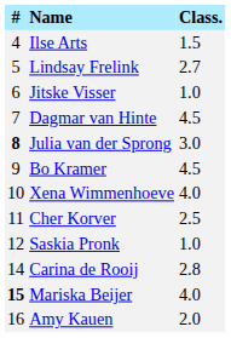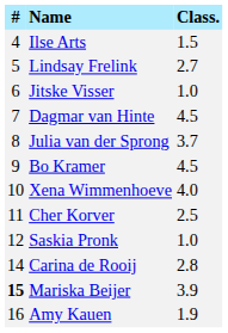 <table border=0 cellpadding=2 cellspacing=0  |- bgcolor=#F2F2F2 style="text-align:center; font-size:90%;">
 <tr bgcolor=#ADEBFD>
 <th>#</th>
 <th align=left>Name</th>
 <th align=left>Class.</th>
 </tr>
 <tr>
 <td>4</td>
 <td align=left><a href='#'>Ilse Arts</a></td>
 <td align=left>1.5</td>
 </tr>
 <tr>
 <td>5</td>
 <td align=left><a href='#'>Lindsay Frelink</a></td>
 <td align=left>2.7</td>
 </tr>
 <tr>
 <td>6</td>
 <td align=left><a href='#'>Jitske Visser</a></td>
 <td align=left>1.0</td>
 </tr>
 <tr>
 <td>7</td>
 <td align=left><a href='#'>Dagmar van Hinte</a></td>
 <td align=left>4.5</td>
 </tr>
 <tr>
-<td><strong>8</strong></td>
+<td>8</td>
 <td align=left><a href='#'>Julia van der Sprong</a></td>
-<td align=left>3.0</td>
+<td align=left>3.7</td>
 </tr>
 <tr>
 <td>9</td>
 <td align=left><a href='#'>Bo Kramer</a></td>
 <td align=left>4.5</td>
 </tr>
 <tr>
 <td>10</td>
 <td align=left><a href='#'>Xena Wimmenhoeve</a></td>
 <td align=left>4.0</td>
 </tr>
 <tr>
 <td>11</td>
 <td align=left><a href='#'>Cher Korver</a></td>
 <td align=left>2.5</td>
 </tr>
 <tr>
 <td>12</td>
 <td align=left><a href='#'>Saskia Pronk</a></td>
 <td align=left>1.0</td>
 </tr>
 <tr>
 <td>14</td>
 <td align=left><a href='#'>Carina de Rooij</a></td>
 <td align=left>2.8</td>
 </tr>
 <tr>
 <td><strong>15</strong></td>
 <td align=left><a href='#'>Mariska Beijer</a></td>
-<td align=left>4.0</td>
+<td align=left>3.9</td>
 </tr>
 <tr>
 <td>16</td>
 <td align=left><a href='#'>Amy Kauen</a></td>
-<td align=left>2.0</td>
+<td align=left>1.9</td>
 </tr>
 </table>
